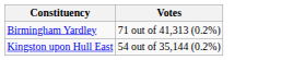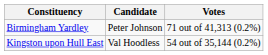 <table class="wikitable">
 <tr>
 <th>Constituency</th>
+<th>Candidate</th>
 <th>Votes</th>
 </tr>
 <tr>
 <td><a href='#'>Birmingham Yardley</a></td>
+<td>Peter Johnson</td>
 <td>71 out of 41,313 (0.2%)</td>
 </tr>
 <tr>
 <td><a href='#'>Kingston upon Hull East</a></td>
+<td>Val Hoodless</td>
 <td>54 out of 35,144 (0.2%)</td>
 </tr>
 </table>
